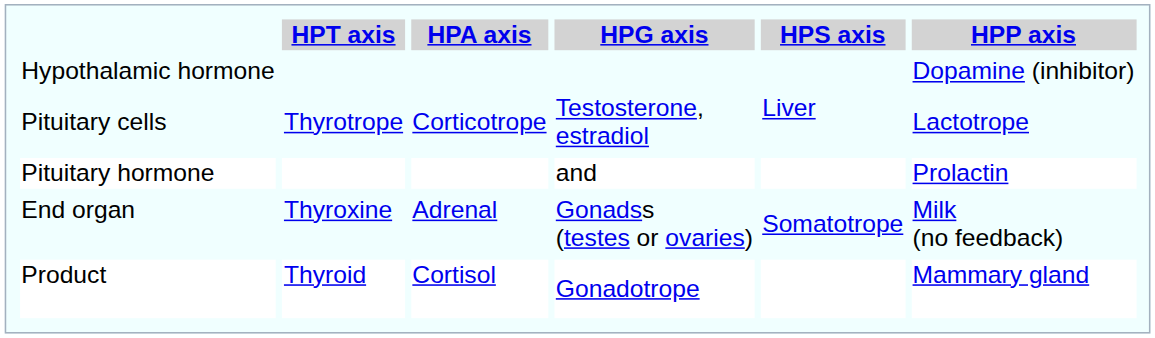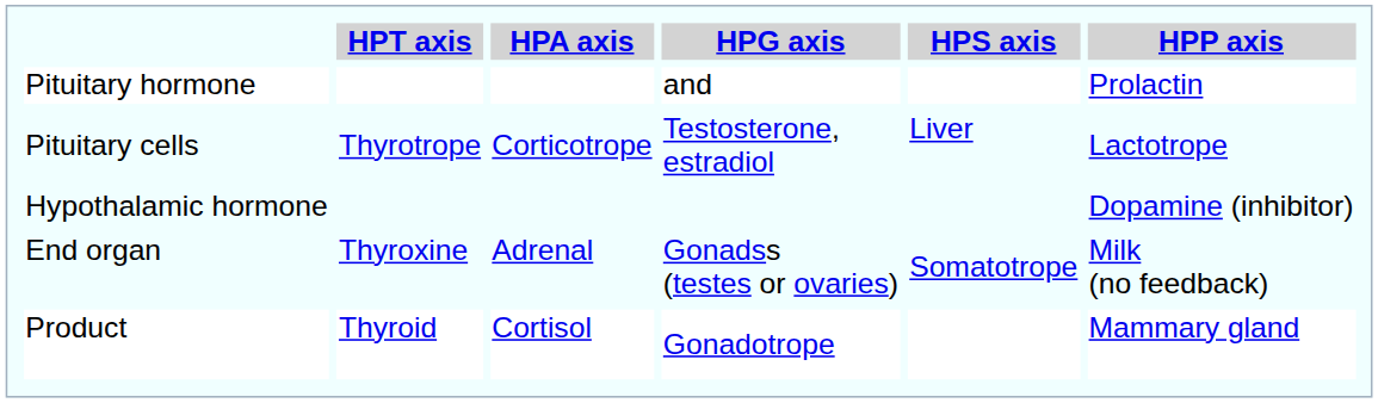 <table cellspacing="4" cellpadding="1" style="padding:0.3em; margin-left:5px; border:1px solid #A3B1BF;background:#F0FFFF;">
 <tr>
 <td></td>
 <th bgcolor="#D3D3D3"><a href='#'>HPT axis</a></th>
 <th bgcolor="#D3D3D3"><a href='#'>HPA axis</a></th>
 <th bgcolor="#D3D3D3"><a href='#'>HPG axis</a></th>
 <th bgcolor="#D3D3D3"><a href='#'>HPS axis</a></th>
 <th bgcolor="#D3D3D3"><a href='#'>HPP axis</a></th>
 </tr>
-<tr>
-<td>Hypothalamic hormone</td>
+<tr style="background:#FFFFFF;">
+<td>Pituitary hormone</td>
 <td></td>
 <td></td>
+<td> and </td>
 <td></td>
-<td></td>
-<td><a href='#'>Dopamine</a> (inhibitor)</td>
+<td><a href='#'>Prolactin</a></td>
 </tr>
 <tr>
 <td>Pituitary cells</td>
 <td><a href='#'>Thyrotrope</a></td>
 <td><a href='#'>Corticotrope</a></td>
 <td><a href='#'>Testosterone</a>,<br> <a href='#'>estradiol</a></td>
 <td><a href='#'>Liver</a><br> </td>
 <td><a href='#'>Lactotrope</a></td>
 </tr>
-<tr style="background:#FFFFFF;">
-<td>Pituitary hormone</td>
+<tr>
+<td>Hypothalamic hormone</td>
 <td></td>
 <td></td>
-<td> and </td>
 <td></td>
-<td><a href='#'>Prolactin</a></td>
+<td></td>
+<td><a href='#'>Dopamine</a> (inhibitor)</td>
 </tr>
 <tr>
 <td>End organ<br> </td>
 <td><a href='#'>Thyroxine</a><br> </td>
 <td><a href='#'>Adrenal</a><br> </td>
 <td><a href='#'>Gonads</a>s<br>(<a href='#'>testes</a> or <a href='#'>ovaries</a>)</td>
 <td><a href='#'>Somatotrope</a></td>
 <td><a href='#'>Milk</a><br>(no feedback)</td>
 </tr>
 <tr style="background:#FFFFFF;">
 <td>Product<br> </td>
 <td><a href='#'>Thyroid</a><br> </td>
 <td><a href='#'>Cortisol</a><br> </td>
 <td><a href='#'>Gonadotrope</a></td>
 <td><br> </td>
 <td><a href='#'>Mammary gland</a><br> </td>
 </tr>
 </table>
